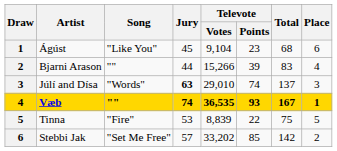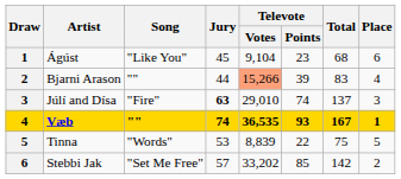 <table class="sortable wikitable plainrowheaders" style="margin: 1em auto 1em auto; text-align:center">
 <tr>
 <th rowspan="2" scope="col">Draw</th>
 <th rowspan="2" scope="col">Artist</th>
 <th rowspan="2" scope="col">Song</th>
 <th rowspan="2">Jury</th>
 <th colspan="2">Televote</th>
 <th rowspan="2">Total</th>
 <th rowspan="2">Place</th>
 </tr>
 <tr>
 <th>Votes</th>
 <th>Points</th>
 </tr>
 <tr>
 <th scope="row" style="text-align:center">1</th>
 <td align="left">Ágúst</td>
 <td align="left">"Like You"</td>
 <td>45</td>
 <td>9,104</td>
 <td>23</td>
 <td>68</td>
 <td>6</td>
 </tr>
 <tr>
 <th scope="row" style="text-align:center">2</th>
 <td align="left">Bjarni Arason</td>
 <td align="left">""</td>
 <td>44</td>
-<td>15,266</td>
+<td style="background: lightsalmon;">15,266</td>
 <td>39</td>
 <td>83</td>
 <td>4</td>
 </tr>
 <tr>
 <th scope="row" style="text-align:center">3</th>
 <td align="left">Júlí and Dísa</td>
-<td align="left">"Words"</td>
+<td align="left">"Fire"</td>
 <td><strong>63</strong></td>
 <td>29,010</td>
 <td>74</td>
 <td>137</td>
 <td>3</td>
 </tr>
 <tr style="font-weight:bold; background-color:gold;">
 <th scope="row" style="text-align:center; font-weight:bold; background-color:gold;">4</th>
 <td align="left"><a href='#'>Væb</a></td>
 <td align="left">""</td>
 <td>74</td>
 <td>36,535</td>
 <td>93</td>
 <td>167</td>
 <td>1</td>
 </tr>
 <tr>
 <th scope="row" style="text-align:center">5</th>
 <td align="left">Tinna</td>
-<td align="left">"Fire"</td>
+<td align="left">"Words"</td>
 <td>53</td>
 <td>8,839</td>
 <td>22</td>
 <td>75</td>
 <td>5</td>
 </tr>
 <tr>
 <th scope="row" style="text-align:center">6</th>
 <td align="left">Stebbi Jak</td>
 <td align="left">"Set Me Free"</td>
 <td>57</td>
 <td>33,202</td>
 <td>85</td>
 <td>142</td>
 <td>2</td>
 </tr>
 </table>
